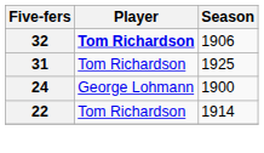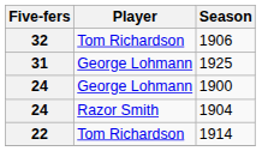 <table class="wikitable">
 <tr>
 <th>Five-fers</th>
 <th>Player</th>
 <th>Season</th>
 </tr>
 <tr>
 <th>32</th>
-<td><strong> <a href='#'>Tom Richardson</a></strong></td>
+<td> <a href='#'>Tom Richardson</a></td>
 <td>1906</td>
 </tr>
 <tr>
 <th>31</th>
-<td> <a href='#'>Tom Richardson</a></td>
+<td> <a href='#'>George Lohmann</a></td>
 <td>1925</td>
 </tr>
 <tr>
 <th>24</th>
 <td> <a href='#'>George Lohmann</a></td>
 <td>1900</td>
+</tr>
+<tr>
+<th>24</th>
+<td> <a href='#'>Razor Smith</a></td>
+<td>1904</td>
 </tr>
 <tr>
 <th>22</th>
 <td> <a href='#'>Tom Richardson</a></td>
 <td>1914</td>
 </tr>
 <tr>
 </tr>
 </table>
